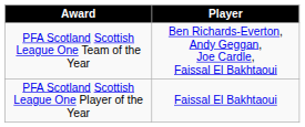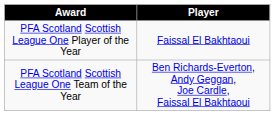 <table class="wikitable" style="text-align:center">
 <tr>
 <th style="background:#000000; color:#FFFFFF;">Award</th>
 <th style="background:#000000; color:#FFFFFF;">Player</th>
 </tr>
 <tr>
+<td style="width:200px;"><a href='#'>PFA Scotland</a> <a href='#'>Scottish League One</a> Player of the Year</td>
+<td style="width:200px;"> <a href='#'>Faissal El Bakhtaoui</a></td>
+</tr>
+<tr>
 <td style="width:200px;"><a href='#'>PFA Scotland</a> <a href='#'>Scottish League One</a> Team of the Year</td>
 <td style="width:200px;"> <a href='#'>Ben Richards-Everton</a>,<br> <a href='#'>Andy Geggan</a>,<br> <a href='#'>Joe Cardle</a>,<br> <a href='#'>Faissal El Bakhtaoui</a></td>
 </tr>
-<tr>
-<td style="width:200px;"><a href='#'>PFA Scotland</a> <a href='#'>Scottish League One</a> Player of the Year</td>
-<td style="width:200px;"> <a href='#'>Faissal El Bakhtaoui</a></td>
-</tr>
 </table>
